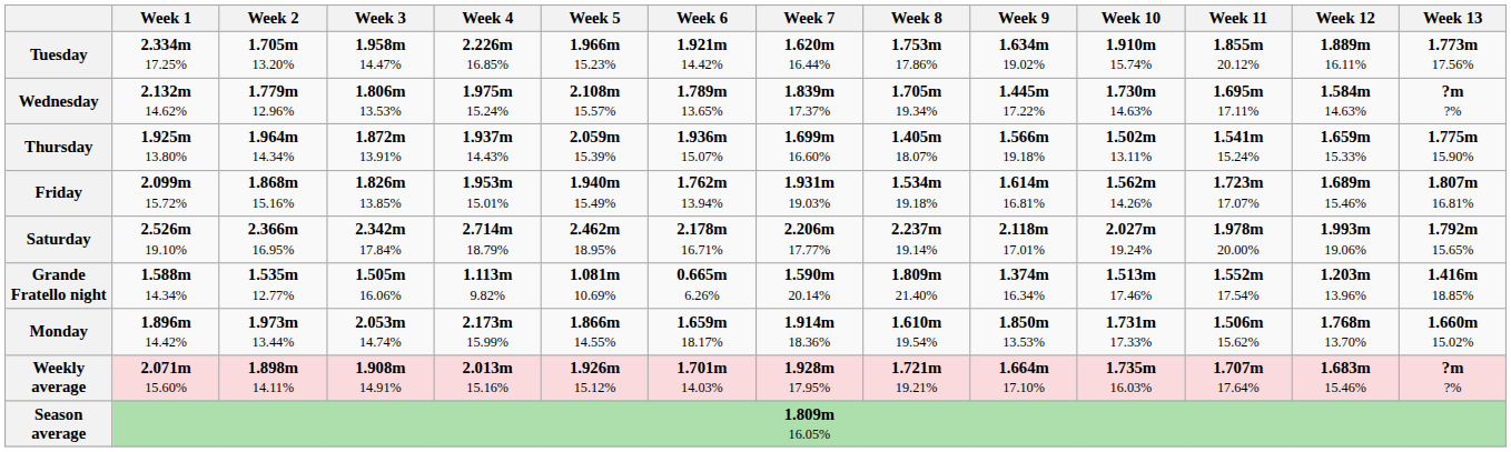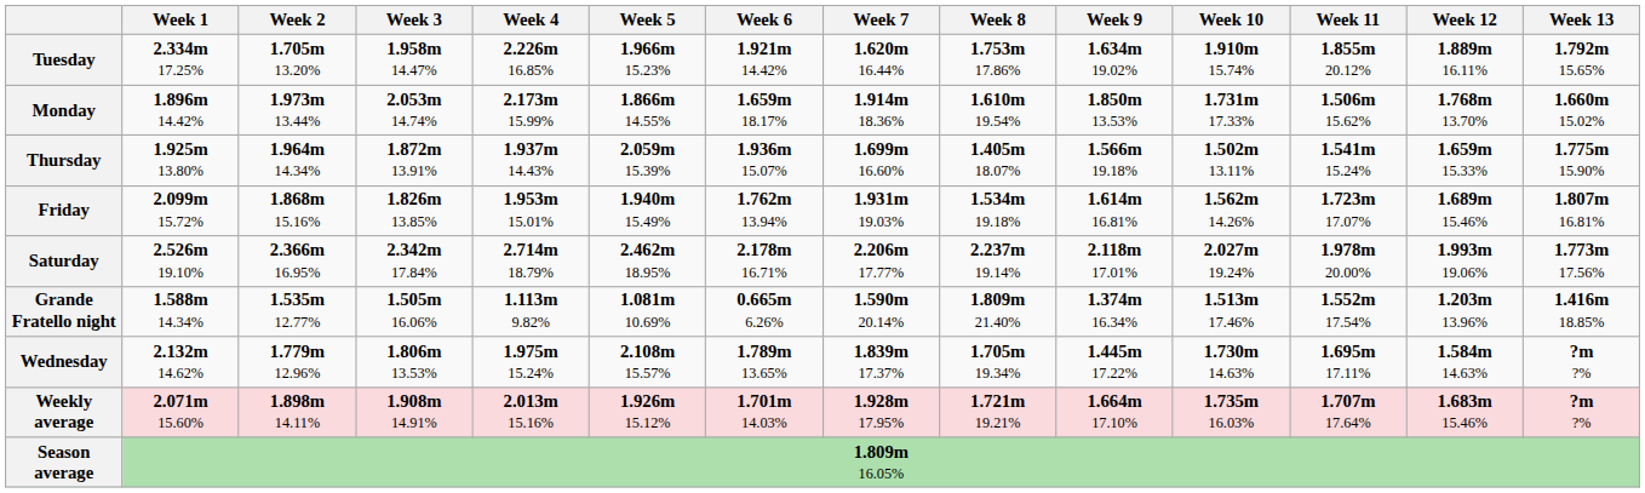 <table class="wikitable" style="font-size:85%; text-align:center;">
 <tr>
 <th style="width:6%"></th>
 <th style="width:6%">Week 1</th>
 <th style="width:6%">Week 2</th>
 <th style="width:6%">Week 3</th>
 <th style="width:6%">Week 4</th>
 <th style="width:6%">Week 5</th>
 <th style="width:6%">Week 6</th>
 <th style="width:6%">Week 7</th>
 <th style="width:6%">Week 8</th>
 <th style="width:6%">Week 9</th>
 <th style="width:6%">Week 10</th>
 <th style="width:6%">Week 11</th>
 <th style="width:6%">Week 12</th>
 <th style="width:6%">Week 13</th>
 </tr>
 <tr>
 <th>Tuesday</th>
 <td><strong>2.334m</strong><br><small>17.25%</small></td>
 <td><strong>1.705m</strong><br><small>13.20%</small></td>
 <td><strong>1.958m</strong><br><small>14.47%</small></td>
 <td><strong>2.226m</strong><br><small>16.85%</small></td>
 <td><strong>1.966m</strong><br><small>15.23%</small></td>
 <td><strong>1.921m</strong><br><small>14.42%</small></td>
 <td><strong>1.620m</strong><br><small>16.44%</small></td>
 <td><strong>1.753m</strong><br><small>17.86%</small></td>
 <td><strong>1.634m</strong><br><small>19.02%</small></td>
 <td><strong>1.910m</strong><br><small>15.74%</small></td>
 <td><strong>1.855m</strong><br><small>20.12%</small></td>
 <td><strong>1.889m</strong><br><small>16.11%</small></td>
-<td><strong>1.773m</strong><br><small>17.56%</small></td>
+<td><strong>1.792m</strong><br><small>15.65%</small></td>
 </tr>
 <tr>
-<th>Wednesday</th>
-<td><strong>2.132m</strong><br><small>14.62%</small></td>
-<td><strong>1.779m</strong><br><small>12.96%</small></td>
-<td><strong>1.806m</strong><br><small>13.53%</small></td>
-<td><strong>1.975m</strong><br><small>15.24%</small></td>
-<td><strong>2.108m</strong><br><small>15.57%</small></td>
-<td><strong>1.789m</strong><br><small>13.65%</small></td>
-<td><strong>1.839m</strong><br><small>17.37%</small></td>
-<td><strong>1.705m</strong><br><small>19.34%</small></td>
-<td><strong>1.445m</strong><br><small>17.22%</small></td>
-<td><strong>1.730m</strong><br><small>14.63%</small></td>
-<td><strong>1.695m</strong><br><small>17.11%</small></td>
-<td><strong>1.584m</strong><br><small>14.63%</small></td>
-<td><strong>?m</strong><br><small>?%</small></td>
+<th>Monday</th>
+<td><strong>1.896m</strong><br><small>14.42%</small></td>
+<td><strong>1.973m</strong><br><small>13.44%</small></td>
+<td><strong>2.053m</strong><br><small>14.74%</small></td>
+<td><strong>2.173m</strong><br><small>15.99%</small></td>
+<td><strong>1.866m</strong><br><small>14.55%</small></td>
+<td><strong>1.659m</strong><br><small>18.17%</small></td>
+<td><strong>1.914m</strong><br><small>18.36%</small></td>
+<td><strong>1.610m</strong><br><small>19.54%</small></td>
+<td><strong>1.850m</strong><br><small>13.53%</small></td>
+<td><strong>1.731m</strong><br><small>17.33%</small></td>
+<td><strong> 1.506m</strong><br><small>15.62%</small></td>
+<td><strong>1.768m</strong><br><small>13.70%</small></td>
+<td><strong>1.660m</strong><br><small>15.02%</small></td>
 </tr>
 <tr>
 <th>Thursday</th>
 <td><strong>1.925m</strong><br><small>13.80%</small></td>
 <td><strong>1.964m</strong><br><small>14.34%</small></td>
 <td><strong>1.872m</strong><br><small>13.91%</small></td>
 <td><strong>1.937m</strong><br><small>14.43%</small></td>
 <td><strong>2.059m</strong><br><small>15.39%</small></td>
 <td><strong>1.936m</strong><br><small>15.07%</small></td>
 <td><strong>1.699m</strong><br><small>16.60%</small></td>
 <td><strong>1.405m</strong><br><small>18.07%</small></td>
 <td><strong>1.566m</strong><br><small>19.18%</small></td>
 <td><strong>1.502m</strong><br><small>13.11%</small></td>
 <td><strong>1.541m</strong><br><small>15.24%</small></td>
 <td><strong>1.659m</strong><br><small>15.33%</small></td>
 <td><strong>1.775m</strong><br><small>15.90%</small></td>
 </tr>
 <tr>
 <th>Friday</th>
 <td><strong>2.099m</strong><br><small>15.72%</small></td>
 <td><strong>1.868m</strong><br><small>15.16%</small></td>
 <td><strong>1.826m</strong><br><small>13.85%</small></td>
 <td><strong>1.953m</strong><br><small>15.01%</small></td>
 <td><strong>1.940m</strong><br><small>15.49%</small></td>
 <td><strong>1.762m</strong><br><small>13.94%</small></td>
 <td><strong>1.931m</strong><br><small>19.03%</small></td>
 <td><strong>1.534m</strong><br><small>19.18%</small></td>
 <td><strong>1.614m</strong><br><small>16.81%</small></td>
 <td><strong>1.562m</strong><br><small>14.26%</small></td>
 <td><strong>1.723m</strong><br><small>17.07%</small></td>
 <td><strong> 1.689m</strong><br><small>15.46%</small></td>
 <td><strong>1.807m</strong><br><small>16.81%</small></td>
 </tr>
 <tr>
 <th>Saturday</th>
 <td><strong>2.526m</strong><br><small>19.10%</small></td>
 <td><strong>2.366m</strong><br><small>16.95%</small></td>
 <td><strong>2.342m</strong><br><small>17.84%</small></td>
 <td><strong>2.714m</strong><br><small>18.79%</small></td>
 <td><strong>2.462m</strong><br><small>18.95%</small></td>
 <td><strong>2.178m</strong><br><small>16.71%</small></td>
 <td><strong>2.206m</strong><br><small>17.77%</small></td>
 <td><strong>2.237m</strong><br><small>19.14%</small></td>
 <td><strong>2.118m</strong><br><small>17.01%</small></td>
 <td><strong>2.027m</strong><br><small>19.24%</small></td>
 <td><strong>1.978m</strong><br><small>20.00%</small></td>
 <td><strong>1.993m</strong><br><small>19.06%</small></td>
-<td><strong>1.792m</strong><br><small>15.65%</small></td>
+<td><strong>1.773m</strong><br><small>17.56%</small></td>
 </tr>
 <tr>
 <th>Grande Fratello night</th>
 <td><strong>1.588m</strong><br><small>14.34%</small></td>
 <td><strong>1.535m</strong><br><small>12.77%</small></td>
 <td><strong>1.505m</strong><br><small>16.06%</small></td>
 <td><strong>1.113m</strong><br><small>9.82%</small></td>
 <td><strong>1.081m</strong><br><small>10.69%</small></td>
 <td><strong>0.665m</strong><br><small>6.26%</small></td>
 <td><strong>1.590m</strong><br><small>20.14%</small></td>
 <td><strong>1.809m</strong><br><small>21.40%</small></td>
 <td><strong>1.374m</strong><br><small>16.34%</small></td>
 <td><strong>1.513m</strong><br><small>17.46%</small></td>
 <td><strong>1.552m</strong><br><small>17.54%</small></td>
 <td><strong>1.203m</strong><br><small>13.96%</small></td>
 <td><strong>1.416m</strong><br><small>18.85%</small></td>
 </tr>
 <tr>
-<th>Monday</th>
-<td><strong>1.896m</strong><br><small>14.42%</small></td>
-<td><strong>1.973m</strong><br><small>13.44%</small></td>
-<td><strong>2.053m</strong><br><small>14.74%</small></td>
-<td><strong>2.173m</strong><br><small>15.99%</small></td>
-<td><strong>1.866m</strong><br><small>14.55%</small></td>
-<td><strong>1.659m</strong><br><small>18.17%</small></td>
-<td><strong>1.914m</strong><br><small>18.36%</small></td>
-<td><strong>1.610m</strong><br><small>19.54%</small></td>
-<td><strong>1.850m</strong><br><small>13.53%</small></td>
-<td><strong>1.731m</strong><br><small>17.33%</small></td>
-<td><strong> 1.506m</strong><br><small>15.62%</small></td>
-<td><strong>1.768m</strong><br><small>13.70%</small></td>
-<td><strong>1.660m</strong><br><small>15.02%</small></td>
+<th>Wednesday</th>
+<td><strong>2.132m</strong><br><small>14.62%</small></td>
+<td><strong>1.779m</strong><br><small>12.96%</small></td>
+<td><strong>1.806m</strong><br><small>13.53%</small></td>
+<td><strong>1.975m</strong><br><small>15.24%</small></td>
+<td><strong>2.108m</strong><br><small>15.57%</small></td>
+<td><strong>1.789m</strong><br><small>13.65%</small></td>
+<td><strong>1.839m</strong><br><small>17.37%</small></td>
+<td><strong>1.705m</strong><br><small>19.34%</small></td>
+<td><strong>1.445m</strong><br><small>17.22%</small></td>
+<td><strong>1.730m</strong><br><small>14.63%</small></td>
+<td><strong>1.695m</strong><br><small>17.11%</small></td>
+<td><strong>1.584m</strong><br><small>14.63%</small></td>
+<td><strong>?m</strong><br><small>?%</small></td>
 </tr>
 <tr style="background:#FADADD;" |>
 <th>Weekly average</th>
 <td><strong>2.071m</strong><br><small>15.60%</small></td>
 <td><strong>1.898m</strong><br><small>14.11%</small></td>
 <td><strong>1.908m</strong><br><small>14.91%</small></td>
 <td><strong>2.013m</strong><br><small>15.16%</small></td>
 <td><strong>1.926m</strong><br><small>15.12%</small></td>
 <td><strong>1.701m</strong><br><small>14.03%</small></td>
 <td><strong>1.928m</strong><br><small>17.95%</small></td>
 <td><strong>1.721m</strong><br><small>19.21%</small></td>
 <td><strong>1.664m</strong><br><small>17.10%</small></td>
 <td><strong>1.735m</strong><br><small>16.03%</small></td>
 <td><strong>1.707m</strong><br><small>17.64%</small></td>
 <td><strong>1.683m</strong><br><small>15.46%</small></td>
 <td><strong>?m</strong><br><small>?%</small></td>
 </tr>
 <tr style="background:#ADDFAD;" |>
 <th>Season average</th>
 <td colspan="13"><strong>1.809m</strong><br><small>16.05%</small></td>
 </tr>
 </table>
